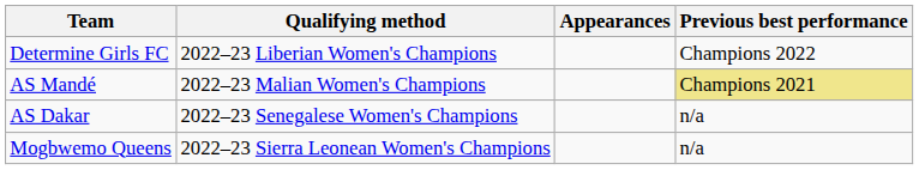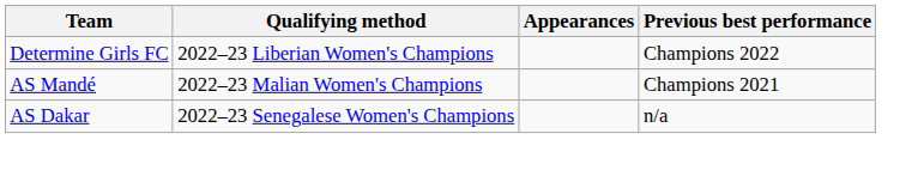 <table class="wikitable sortable" style="text-align: left;">
 <tr>
 <th>Team</th>
 <th>Qualifying method</th>
 <th>Appearances</th>
 <th>Previous best performance</th>
 </tr>
 <tr>
 <td> <a href='#'>Determine Girls FC</a></td>
 <td>2022–23 <a href='#'>Liberian Women's Champions</a></td>
 <td></td>
 <td>Champions 2022</td>
 </tr>
 <tr>
 <td> <a href='#'>AS Mandé</a></td>
 <td>2022–23 <a href='#'>Malian Women's Champions</a></td>
 <td></td>
-<td style="background: khaki;">Champions 2021</td>
+<td>Champions 2021</td>
 </tr>
 <tr>
 <td>  <a href='#'>AS Dakar</a></td>
 <td>2022–23 <a href='#'>Senegalese Women's Champions</a></td>
 <td></td>
 <td>n/a</td>
 </tr>
-<tr>
-<td>  <a href='#'>Mogbwemo Queens</a></td>
-<td>2022–23 <a href='#'>Sierra Leonean Women's Champions</a></td>
-<td></td>
-<td>n/a</td>
-</tr>
 </table>
